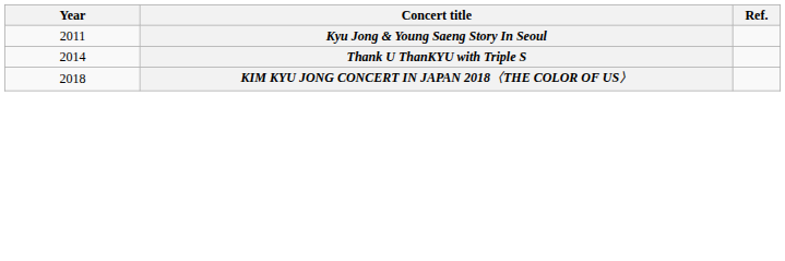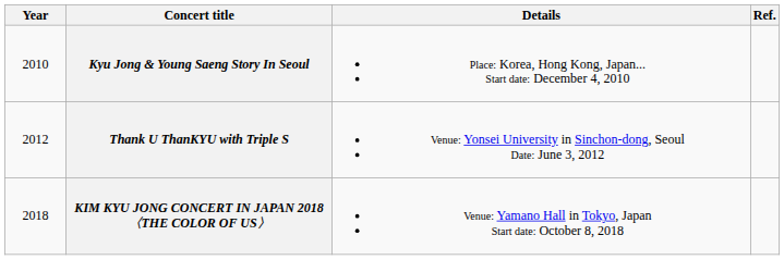 <table class="wikitable plainrowheaders" style="width:75%; text-align:center;">
 <tr>
 <th width=8%>Year</th>
 <th width=35%>Concert title</th>
+<th width=55%>Details</th>
 <th width=2%>Ref.</th>
 </tr>
 <tr>
-<td>2011</td>
+<td>2010</td>
 <th scope=row><em>Kyu Jong & Young Saeng Story In Seoul</em></th>
+<td><br><ul><li><small>Place:</small> Korea, Hong Kong, Japan...</li><li><small>Start date:</small> December 4, 2010</li></ul></td>
 <td></td>
 </tr>
 <tr>
-<td>2014</td>
+<td>2012</td>
 <th scope=row><em>Thank U ThanKYU with Triple S</em></th>
+<td><br><ul><li><small>Venue:</small> <a href='#'>Yonsei University</a> in <a href='#'>Sinchon-dong</a>, Seoul</li><li><small>Date:</small> June 3, 2012</li></ul></td>
 <td></td>
 </tr>
 <tr>
 <td>2018</td>
 <th scope=row><em>KIM KYU JONG CONCERT IN JAPAN 2018〈THE COLOR OF US〉</em></th>
+<td><br><ul><li><small>Venue:</small> <a href='#'>Yamano Hall</a> in <a href='#'>Tokyo</a>, Japan</li><li><small>Start date:</small> October 8, 2018</li></ul></td>
 <td></td>
 </tr>
 </table>
